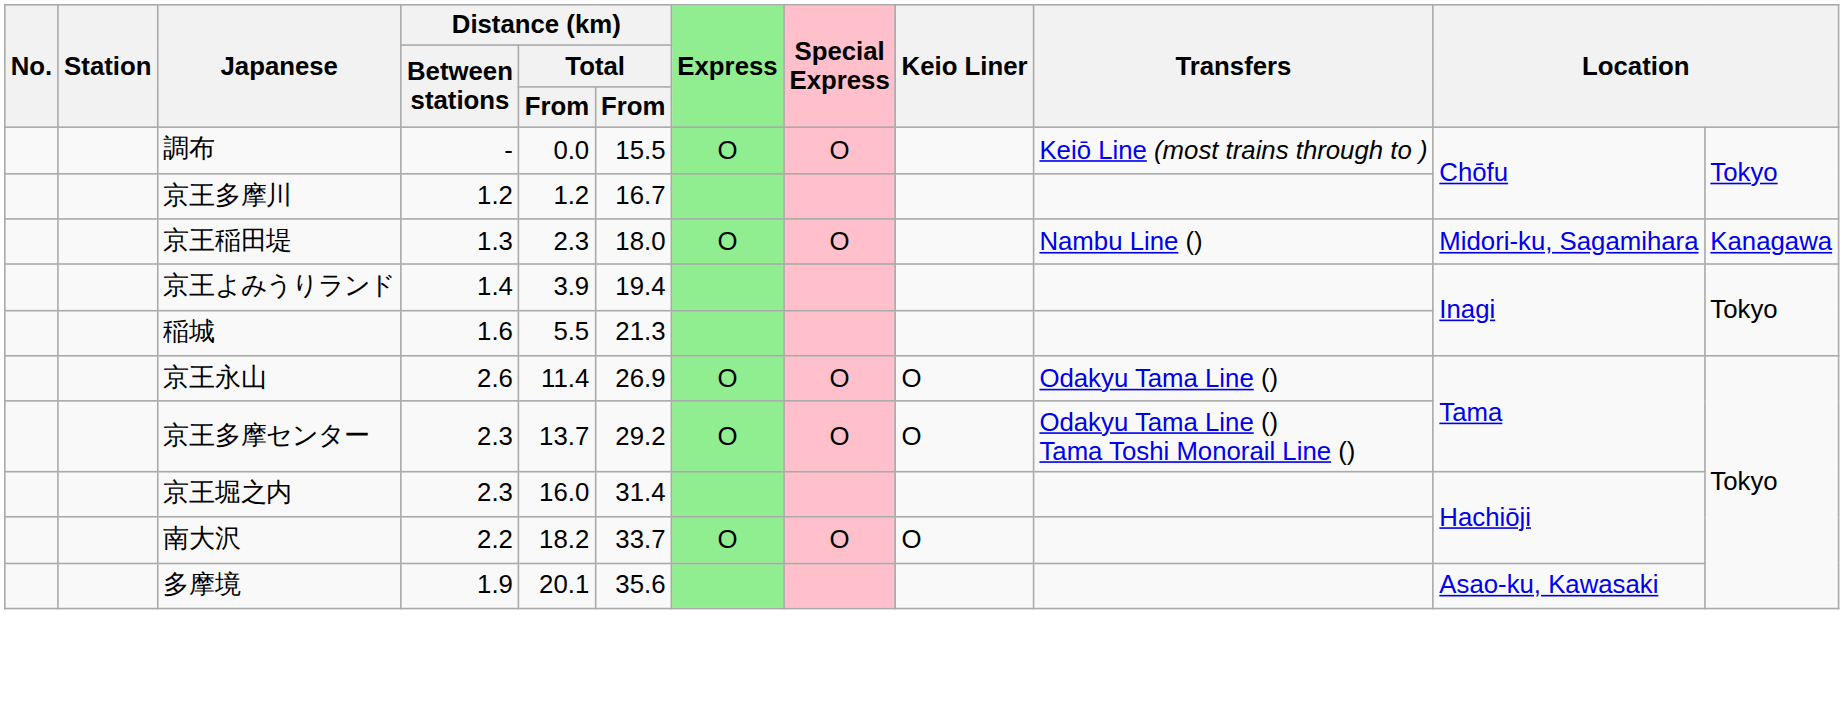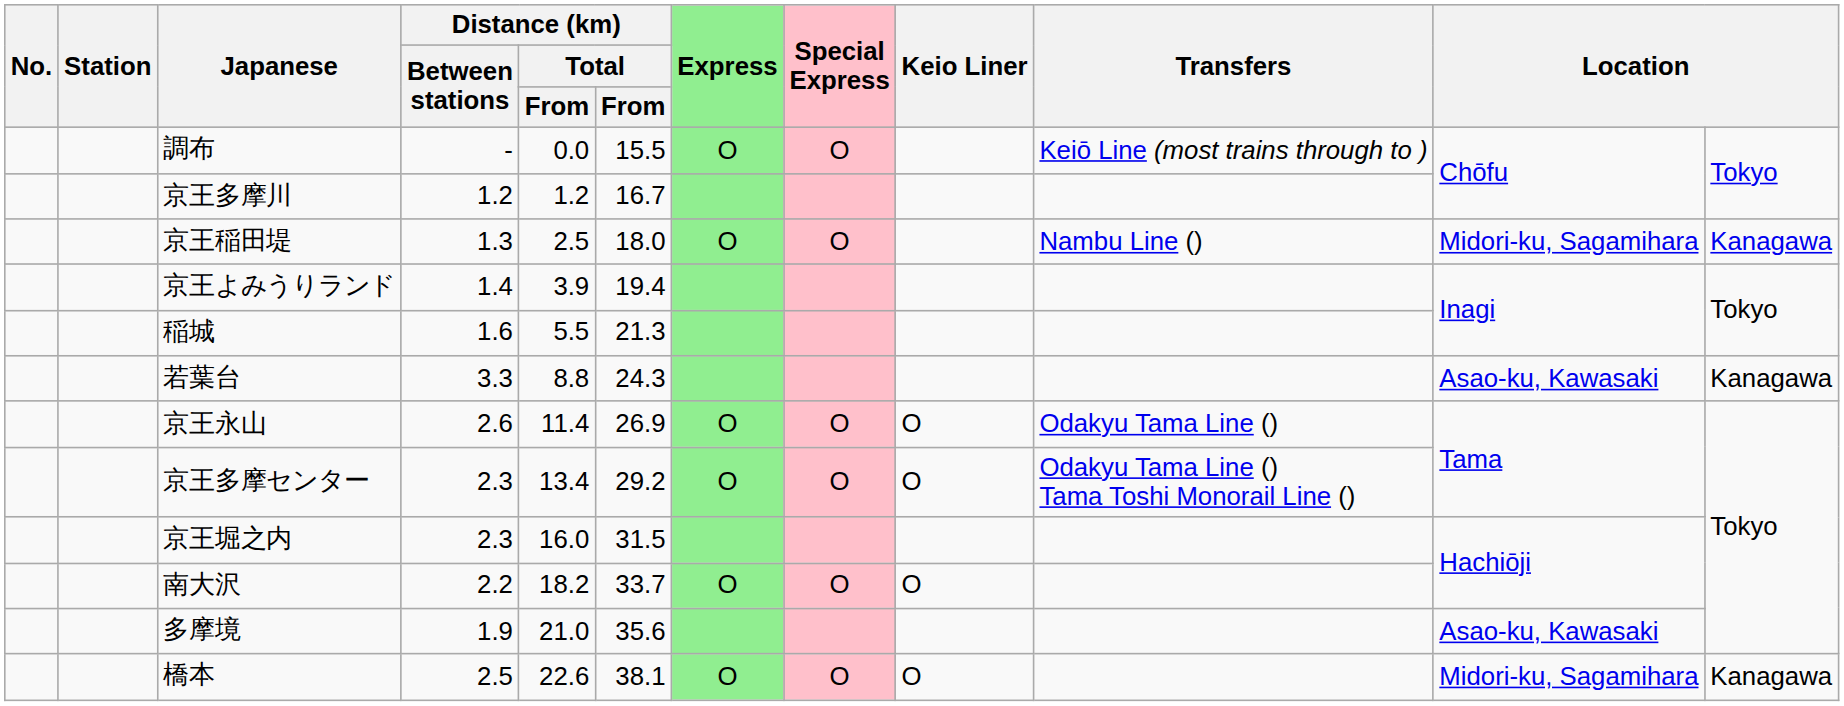 <table class="wikitable">
 <tr>
 <th rowspan="3">No.</th>
 <th rowspan="3">Station</th>
 <th rowspan="3">Japanese</th>
 <th colspan="3">Distance (km)</th>
 <th rowspan="3" style="width:1em; background:lightgreen;">Express</th>
 <th rowspan="3" style="width:1em; background:pink;">Special Express</th>
 <th rowspan="3">Keio Liner</th>
 <th rowspan="3">Transfers</th>
 <th rowspan="3" colspan="2">Location</th>
 </tr>
 <tr>
 <th rowspan="2">Between<br>stations</th>
 <th colspan="2">Total</th>
 </tr>
 <tr>
 <th style="width:2.5em;">From<br></th>
 <th style="width:2.5em;">From<br></th>
 </tr>
 <tr>
 <td></td>
 <td></td>
 <td>調布</td>
 <td style="text-align:right;">-</td>
 <td style="text-align:right;">0.0</td>
 <td style="text-align:right;">15.5</td>
 <td style="background:lightgreen; text-align:center;">O</td>
 <td style="background:pink; text-align:center;">O</td>
 <td></td>
 <td> <a href='#'>Keiō Line</a> <em>(most trains through to )</em></td>
 <td rowspan="2"><a href='#'>Chōfu</a></td>
 <td rowspan="2"><a href='#'>Tokyo</a></td>
 </tr>
 <tr>
 <td></td>
 <td></td>
 <td>京王多摩川</td>
 <td style="text-align:right;">1.2</td>
 <td style="text-align:right;">1.2</td>
 <td style="text-align:right;">16.7</td>
 <td style="background:lightgreen; text-align:center;"></td>
 <td style="background:pink; text-align:center;"></td>
 <td></td>
 <td> </td>
 </tr>
 <tr>
 <td></td>
 <td></td>
 <td>京王稲田堤</td>
 <td style="text-align:right;">1.3</td>
-<td style="text-align:right;">2.3</td>
+<td style="text-align:right;">2.5</td>
 <td style="text-align:right;">18.0</td>
 <td style="background:lightgreen; text-align:center;">O</td>
 <td style="background:pink; text-align:center;">O</td>
 <td></td>
 <td> <a href='#'>Nambu Line</a> ()</td>
 <td><a href='#'>Midori-ku, Sagamihara</a></td>
 <td><a href='#'>Kanagawa</a></td>
 </tr>
 <tr>
 <td></td>
 <td></td>
 <td>京王よみうりランド</td>
 <td style="text-align:right;">1.4</td>
 <td style="text-align:right;">3.9</td>
 <td style="text-align:right;">19.4</td>
 <td style="background:lightgreen; text-align:center;"></td>
 <td style="background:pink; text-align:center;"></td>
 <td></td>
 <td> </td>
 <td rowspan="2"><a href='#'>Inagi</a></td>
 <td rowspan="2">Tokyo</td>
 </tr>
 <tr>
 <td></td>
 <td></td>
 <td>稲城</td>
 <td style="text-align:right;">1.6</td>
 <td style="text-align:right;">5.5</td>
 <td style="text-align:right;">21.3</td>
 <td style="background:lightgreen; text-align:center;"></td>
 <td style="background:pink; text-align:center;"></td>
 <td></td>
 <td> </td>
 </tr>
 <tr>
 <td></td>
 <td></td>
+<td>若葉台</td>
+<td style="text-align:right;">3.3</td>
+<td style="text-align:right;">8.8</td>
+<td style="text-align:right;">24.3</td>
+<td style="background:lightgreen; text-align:center;"></td>
+<td style="background:pink; text-align:center;"></td>
+<td></td>
+<td> </td>
+<td><a href='#'>Asao-ku, Kawasaki</a></td>
+<td>Kanagawa</td>
+</tr>
+<tr>
+<td></td>
+<td></td>
 <td>京王永山</td>
 <td style="text-align:right;">2.6</td>
 <td style="text-align:right;">11.4</td>
 <td style="text-align:right;">26.9</td>
 <td style="background:lightgreen; text-align:center;">O</td>
 <td style="background:pink; text-align:center;">O</td>
 <td>O</td>
 <td> <a href='#'>Odakyu Tama Line</a> ()</td>
 <td rowspan="2"><a href='#'>Tama</a></td>
 <td rowspan="5" style="width:1em;">Tokyo</td>
 </tr>
 <tr>
 <td></td>
 <td></td>
 <td>京王多摩センター</td>
 <td style="text-align:right;">2.3</td>
-<td style="text-align:right;">13.7</td>
+<td style="text-align:right;">13.4</td>
 <td style="text-align:right;">29.2</td>
 <td style="background:lightgreen; text-align:center;">O</td>
 <td style="background:pink; text-align:center;">O</td>
 <td>O</td>
 <td> <a href='#'>Odakyu Tama Line</a> ()<br> <a href='#'>Tama Toshi Monorail Line</a> ()</td>
 </tr>
 <tr>
 <td></td>
 <td></td>
 <td>京王堀之内</td>
 <td style="text-align:right;">2.3</td>
 <td style="text-align:right;">16.0</td>
-<td style="text-align:right;">31.4</td>
+<td style="text-align:right;">31.5</td>
 <td style="background:lightgreen; text-align:center;"></td>
 <td style="background:pink; text-align:center;"></td>
 <td></td>
 <td> </td>
 <td rowspan="2"><a href='#'>Hachiōji</a></td>
 </tr>
 <tr>
 <td></td>
 <td></td>
 <td>南大沢</td>
 <td style="text-align:right;">2.2</td>
 <td style="text-align:right;">18.2</td>
 <td style="text-align:right;">33.7</td>
 <td style="background:lightgreen; text-align:center;">O</td>
 <td style="background:pink; text-align:center;">O</td>
 <td>O</td>
 <td> </td>
 </tr>
 <tr>
 <td></td>
 <td></td>
 <td>多摩境</td>
 <td style="text-align:right;">1.9</td>
-<td style="text-align:right;">20.1</td>
+<td style="text-align:right;">21.0</td>
 <td style="text-align:right;">35.6</td>
 <td style="background:lightgreen; text-align:center;"></td>
 <td style="background:pink; text-align:center;"></td>
 <td></td>
 <td> </td>
 <td><a href='#'>Asao-ku, Kawasaki</a></td>
 </tr>
+<tr>
+<td></td>
+<td></td>
+<td>橋本</td>
+<td style="text-align:right;">2.5</td>
+<td style="text-align:right;">22.6</td>
+<td style="text-align:right;">38.1</td>
+<td style="background:lightgreen; text-align:center;">O</td>
+<td style="background:pink; text-align:center;">O</td>
+<td>O</td>
+<td></td>
+<td><a href='#'>Midori-ku, Sagamihara</a></td>
+<td>Kanagawa</td>
+</tr>
 </table>
